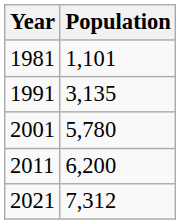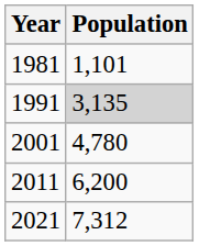 <table class=wikitable>
 <tr>
 <th>Year</th>
 <th>Population</th>
 </tr>
 <tr>
 <td>1981</td>
 <td>1,101</td>
 </tr>
 <tr>
 <td>1991</td>
-<td>3,135</td>
+<td style="background: lightgrey;">3,135</td>
 </tr>
 <tr>
 <td>2001</td>
-<td>5,780</td>
+<td>4,780</td>
 </tr>
 <tr>
 <td>2011</td>
 <td>6,200</td>
 </tr>
 <tr>
 <td>2021</td>
 <td>7,312</td>
 </tr>
 </table>
